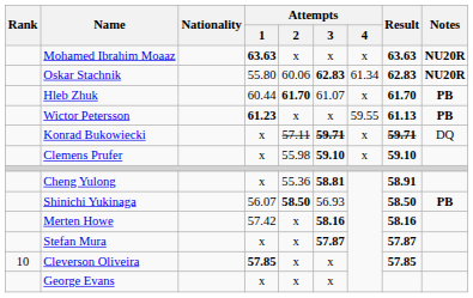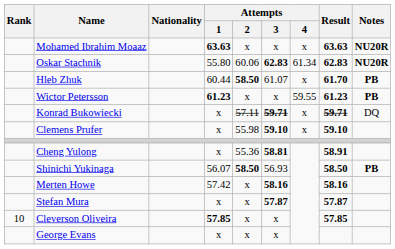 <table class="wikitable sortable" style="text-align:center">
 <tr>
 <th rowspan=2>Rank</th>
 <th rowspan=2>Name</th>
 <th rowspan=2>Nationality</th>
 <th colspan=4>Attempts</th>
 <th rowspan=2>Result</th>
 <th rowspan=2>Notes</th>
 </tr>
 <tr>
 <th>1</th>
 <th>2</th>
 <th>3</th>
 <th>4</th>
 </tr>
 <tr>
 <td></td>
 <td align=left><a href='#'>Mohamed Ibrahim Moaaz</a></td>
 <td align=left></td>
 <td><strong>63.63</strong></td>
 <td>x</td>
 <td>x</td>
 <td>x</td>
 <td><strong>63.63</strong></td>
 <td><strong>NU20R</strong></td>
 </tr>
 <tr>
 <td></td>
 <td align=left><a href='#'>Oskar Stachnik</a></td>
 <td align=left></td>
 <td>55.80</td>
 <td>60.06</td>
 <td><strong>62.83</strong></td>
 <td>61.34</td>
 <td><strong>62.83</strong></td>
 <td><strong>NU20R</strong></td>
 </tr>
 <tr>
 <td></td>
 <td align=left><a href='#'>Hleb Zhuk</a></td>
 <td align=left></td>
 <td>60.44</td>
-<td><strong>61.70</strong></td>
+<td><strong>58.50</strong></td>
 <td>61.07</td>
 <td>x</td>
 <td><strong>61.70</strong></td>
 <td><strong>PB</strong></td>
 </tr>
 <tr>
 <td></td>
 <td align=left><a href='#'>Wictor Petersson</a></td>
 <td align=left></td>
 <td><strong>61.23</strong></td>
 <td>x</td>
 <td>x</td>
 <td>59.55</td>
-<td><strong>61.13</strong></td>
+<td><strong>61.23</strong></td>
 <td><strong>PB</strong></td>
 </tr>
 <tr>
 <td><s> </s></td>
 <td align=left><a href='#'>Konrad Bukowiecki</a></td>
 <td align=left></td>
 <td>x</td>
 <td><s>57.11 </s></td>
 <td><s><strong>59.71</strong> </s></td>
 <td>x</td>
 <td><s><strong>59.71</strong> </s></td>
 <td>DQ</td>
 </tr>
 <tr>
 <td></td>
 <td align=left><a href='#'>Clemens Prufer</a></td>
 <td align=left></td>
 <td>x</td>
 <td>55.98</td>
 <td><strong>59.10</strong></td>
 <td>x</td>
 <td><strong>59.10</strong></td>
 <td></td>
 </tr>
 <tr>
 <td colspan=11 bgcolor=lightgray></td>
 </tr>
 <tr>
 <td></td>
 <td align=left><a href='#'>Cheng Yulong</a></td>
 <td align=left></td>
 <td>x</td>
 <td>55.36</td>
 <td><strong>58.81</strong></td>
 <td rowspan=6></td>
 <td><strong>58.91</strong></td>
 <td></td>
 </tr>
 <tr>
 <td></td>
 <td align=left><a href='#'>Shinichi Yukinaga</a></td>
 <td align=left></td>
 <td>56.07</td>
 <td><strong>58.50</strong></td>
 <td>56.93</td>
 <td><strong>58.50</strong></td>
 <td><strong>PB</strong></td>
 </tr>
 <tr>
 <td></td>
 <td align=left><a href='#'>Merten Howe</a></td>
 <td align=left></td>
 <td>57.42</td>
 <td>x</td>
 <td><strong>58.16</strong></td>
 <td><strong>58.16</strong></td>
 <td></td>
 </tr>
 <tr>
 <td></td>
 <td align=left><a href='#'>Stefan Mura</a></td>
 <td align=left></td>
 <td>x</td>
 <td>x</td>
 <td><strong>57.87</strong></td>
 <td><strong>57.87</strong></td>
 <td></td>
 </tr>
 <tr>
 <td>10</td>
 <td align=left><a href='#'>Cleverson Oliveira</a></td>
 <td align=left></td>
 <td><strong>57.85</strong></td>
 <td>x</td>
 <td>x</td>
 <td><strong>57.85</strong></td>
 <td></td>
 </tr>
 <tr>
 <td></td>
 <td align=left><a href='#'>George Evans</a></td>
 <td align=left></td>
 <td>x</td>
 <td>x</td>
 <td>x</td>
 <td><strong></strong></td>
 <td></td>
 </tr>
 </table>
